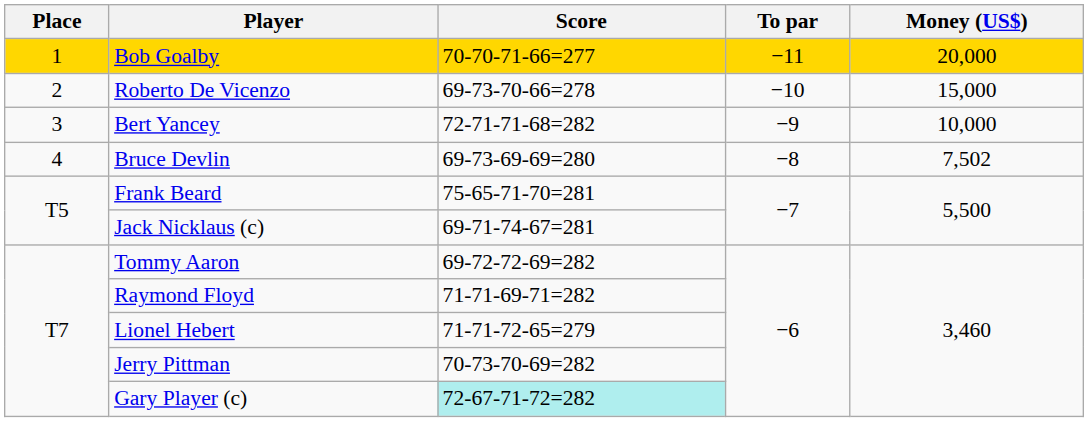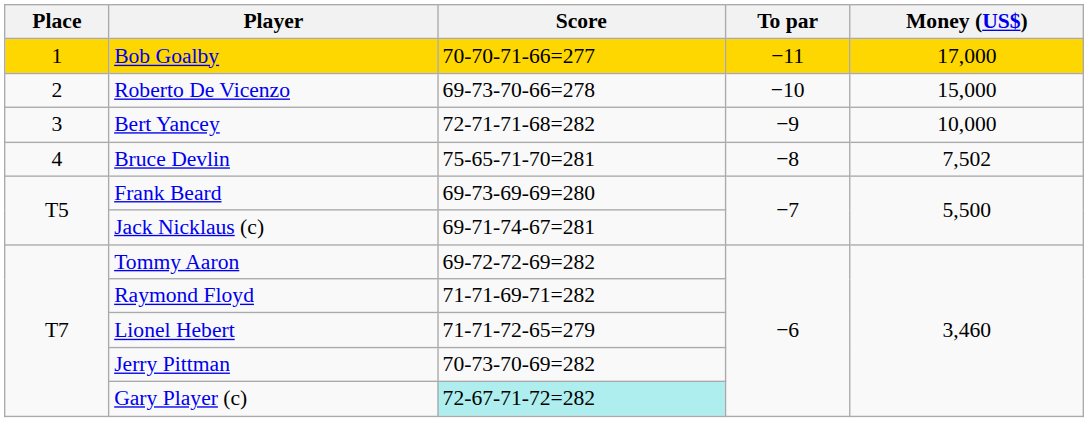 <table class="wikitable" style="width:50em; margin-bottom:0">
 <tr>
 <th>Place</th>
 <th>Player</th>
 <th>Score</th>
 <th>To par</th>
 <th>Money (<a href='#'>US$</a>)</th>
 </tr>
 <tr style="background:gold">
 <td align=center>1</td>
 <td> <a href='#'>Bob Goalby</a></td>
 <td>70-70-71-66=277</td>
 <td align=center>−11</td>
-<td align=center>20,000</td>
+<td align=center>17,000</td>
 </tr>
 <tr>
 <td align=center>2</td>
 <td> <a href='#'>Roberto De Vicenzo</a></td>
 <td>69-73-70-66=278</td>
 <td align=center>−10</td>
 <td align=center>15,000</td>
 </tr>
 <tr>
 <td align=center>3</td>
 <td> <a href='#'>Bert Yancey</a></td>
 <td>72-71-71-68=282</td>
 <td align=center>−9</td>
 <td align=center>10,000</td>
 </tr>
 <tr>
 <td align=center>4</td>
 <td> <a href='#'>Bruce Devlin</a></td>
-<td>69-73-69-69=280</td>
+<td>75-65-71-70=281</td>
 <td align=center>−8</td>
 <td align=center>7,502</td>
 </tr>
 <tr>
 <td rowspan=2 align=center>T5</td>
 <td> <a href='#'>Frank Beard</a></td>
-<td>75-65-71-70=281</td>
+<td>69-73-69-69=280</td>
 <td rowspan=2 align=center>−7</td>
 <td rowspan=2 align=center>5,500</td>
 </tr>
 <tr>
 <td> <a href='#'>Jack Nicklaus</a> (c)</td>
 <td>69-71-74-67=281</td>
 </tr>
 <tr>
 <td rowspan=5 align=center>T7</td>
 <td> <a href='#'>Tommy Aaron</a></td>
 <td>69-72-72-69=282</td>
 <td rowspan=5 align=center>−6</td>
 <td rowspan=5 align=center>3,460</td>
 </tr>
 <tr>
 <td> <a href='#'>Raymond Floyd</a></td>
 <td>71-71-69-71=282</td>
 </tr>
 <tr>
 <td> <a href='#'>Lionel Hebert</a></td>
 <td>71-71-72-65=279</td>
 </tr>
 <tr>
 <td> <a href='#'>Jerry Pittman</a></td>
 <td>70-73-70-69=282</td>
 </tr>
 <tr>
 <td> <a href='#'>Gary Player</a> (c)</td>
 <td style="background: paleturquoise;">72-67-71-72=282</td>
 </tr>
 </table>
